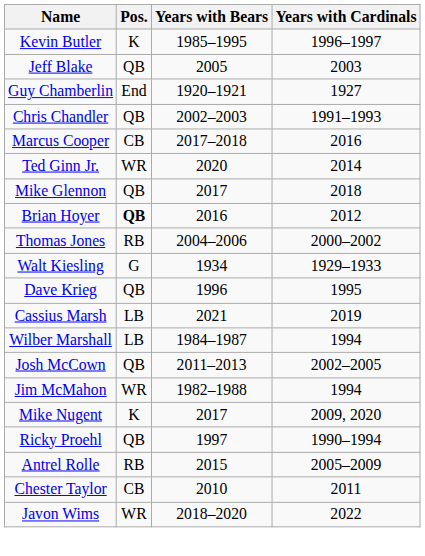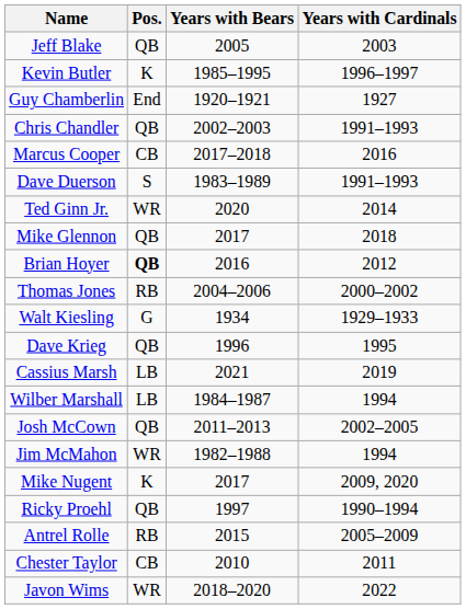 <table class="wikitable" style="text-align: center;">
 <tr>
 <th>Name</th>
 <th>Pos.</th>
 <th>Years with Bears</th>
 <th>Years with Cardinals</th>
 </tr>
 <tr>
+<td><a href='#'>Jeff Blake</a></td>
+<td>QB</td>
+<td>2005</td>
+<td>2003</td>
+</tr>
+<tr>
 <td><a href='#'>Kevin Butler</a></td>
 <td>K</td>
 <td>1985–1995</td>
 <td>1996–1997</td>
-</tr>
-<tr>
-<td><a href='#'>Jeff Blake</a></td>
-<td>QB</td>
-<td>2005</td>
-<td>2003</td>
 </tr>
 <tr>
 <td><a href='#'>Guy Chamberlin</a></td>
 <td>End</td>
 <td>1920–1921</td>
 <td>1927</td>
 </tr>
 <tr>
 <td><a href='#'>Chris Chandler</a></td>
 <td>QB</td>
 <td>2002–2003</td>
 <td>1991–1993</td>
 </tr>
 <tr>
 <td><a href='#'>Marcus Cooper</a></td>
 <td>CB</td>
 <td>2017–2018</td>
 <td>2016</td>
+</tr>
+<tr>
+<td><a href='#'>Dave Duerson</a></td>
+<td>S</td>
+<td>1983–1989</td>
+<td>1991–1993</td>
 </tr>
 <tr>
 <td><a href='#'>Ted Ginn Jr.</a></td>
 <td>WR</td>
 <td>2020</td>
 <td>2014</td>
 </tr>
 <tr>
 <td><a href='#'>Mike Glennon</a></td>
 <td>QB</td>
 <td>2017</td>
 <td>2018</td>
 </tr>
 <tr>
 <td><a href='#'>Brian Hoyer</a></td>
 <td><strong>QB</strong></td>
 <td>2016</td>
 <td>2012</td>
 </tr>
 <tr>
 <td><a href='#'>Thomas Jones</a></td>
 <td>RB</td>
 <td>2004–2006</td>
 <td>2000–2002</td>
 </tr>
 <tr>
 <td><a href='#'>Walt Kiesling</a></td>
 <td>G</td>
 <td>1934</td>
 <td>1929–1933</td>
 </tr>
 <tr>
 <td><a href='#'>Dave Krieg</a></td>
 <td>QB</td>
 <td>1996</td>
 <td>1995</td>
 </tr>
 <tr>
 <td><a href='#'>Cassius Marsh</a></td>
 <td>LB</td>
 <td>2021</td>
 <td>2019</td>
 </tr>
 <tr>
 <td><a href='#'>Wilber Marshall</a></td>
 <td>LB</td>
 <td>1984–1987</td>
 <td>1994</td>
 </tr>
 <tr>
 <td><a href='#'>Josh McCown</a></td>
 <td>QB</td>
 <td>2011–2013</td>
 <td>2002–2005</td>
 </tr>
 <tr>
 <td><a href='#'>Jim McMahon</a></td>
 <td>WR</td>
 <td>1982–1988</td>
 <td>1994</td>
 </tr>
 <tr>
 <td><a href='#'>Mike Nugent</a></td>
 <td>K</td>
 <td>2017</td>
 <td>2009, 2020</td>
 </tr>
 <tr>
 <td><a href='#'>Ricky Proehl</a></td>
 <td>QB</td>
 <td>1997</td>
 <td>1990–1994</td>
 </tr>
 <tr>
 <td><a href='#'>Antrel Rolle</a></td>
 <td>RB</td>
 <td>2015</td>
 <td>2005–2009</td>
 </tr>
 <tr>
 <td><a href='#'>Chester Taylor</a></td>
 <td>CB</td>
 <td>2010</td>
 <td>2011</td>
 </tr>
 <tr>
 <td><a href='#'>Javon Wims</a></td>
 <td>WR</td>
 <td>2018–2020</td>
 <td>2022</td>
 </tr>
 </table>
